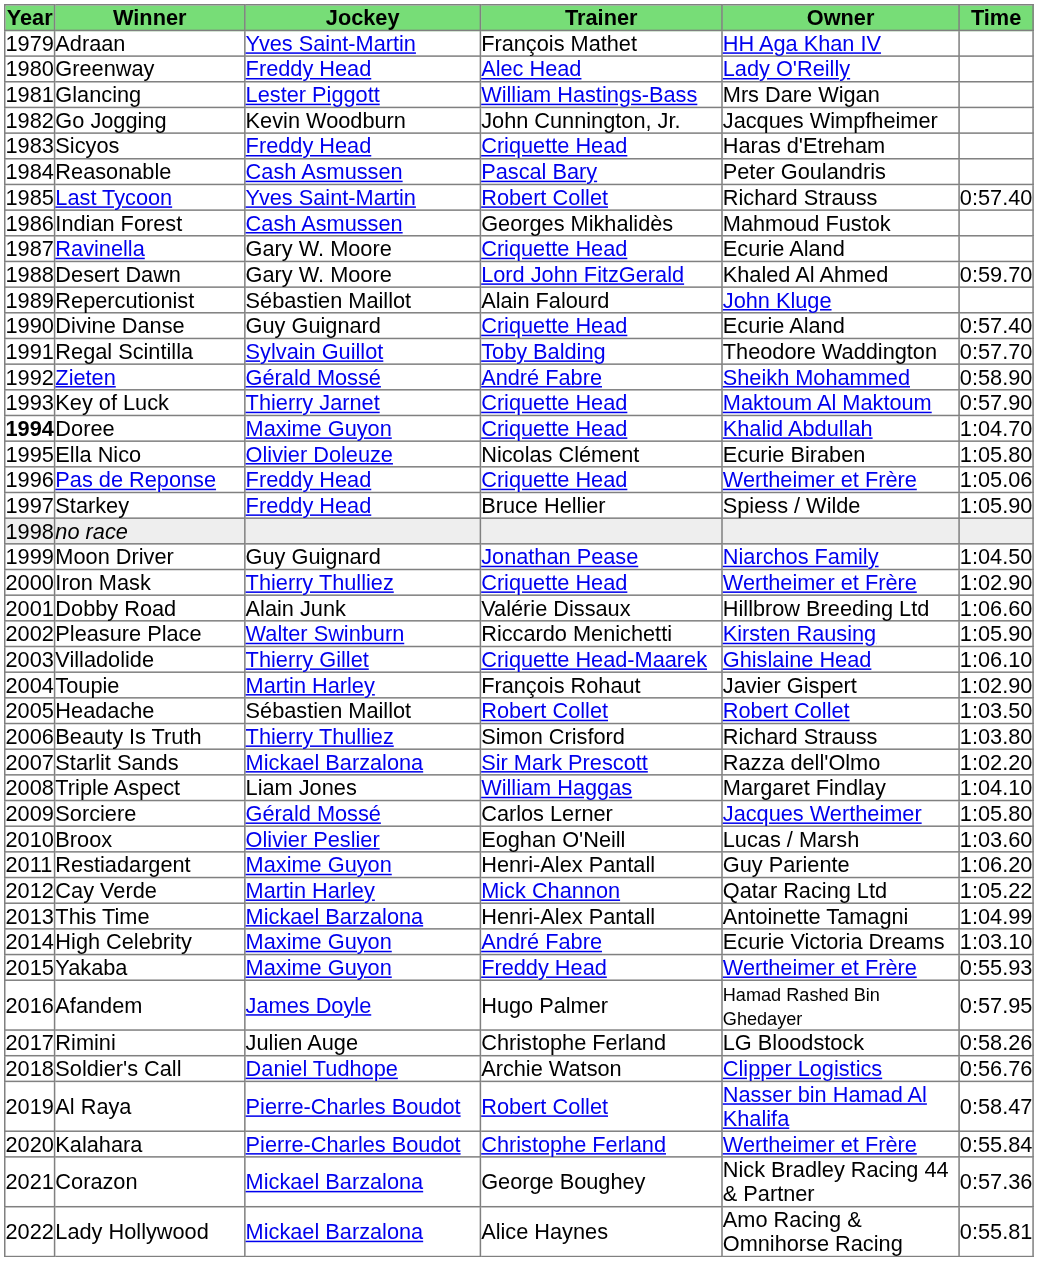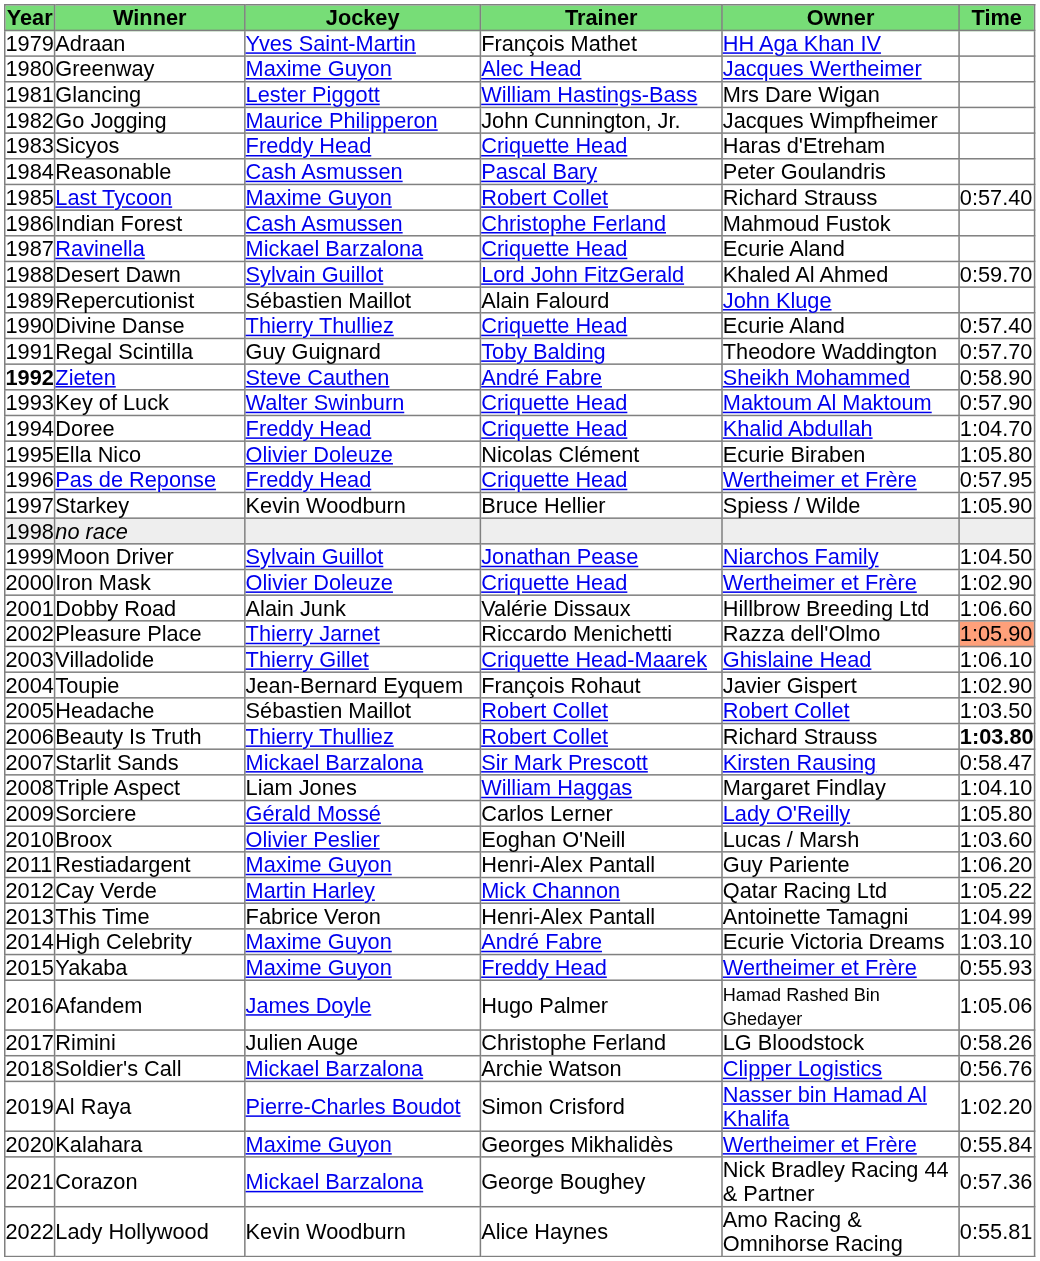 <table class = "sortable" | border="1" cellpadding="0" style="border-collapse: collapse; font-size:90%">
 <tr bgcolor="#77dd77" align="center">
 <th>Year</th>
 <th>Winner</th>
 <th>Jockey</th>
 <th>Trainer</th>
 <th>Owner</th>
 <th>Time</th>
 </tr>
 <tr>
 <td>1979</td>
 <td width=125px>Adraan</td>
 <td width=155px><a href='#'>Yves Saint-Martin</a></td>
 <td width=159px>François Mathet</td>
 <td width=156px><a href='#'>HH Aga Khan IV</a></td>
 <td></td>
 </tr>
 <tr>
 <td>1980</td>
 <td>Greenway</td>
-<td><a href='#'>Freddy Head</a></td>
+<td><a href='#'>Maxime Guyon</a></td>
 <td><a href='#'>Alec Head</a></td>
-<td><a href='#'>Lady O'Reilly</a></td>
+<td><a href='#'>Jacques Wertheimer</a></td>
 <td></td>
 </tr>
 <tr>
 <td>1981</td>
 <td>Glancing</td>
 <td><a href='#'>Lester Piggott</a></td>
 <td><a href='#'>William Hastings-Bass</a></td>
 <td>Mrs Dare Wigan</td>
 <td></td>
 </tr>
 <tr>
 <td>1982</td>
 <td>Go Jogging</td>
-<td>Kevin Woodburn</td>
+<td><a href='#'>Maurice Philipperon</a></td>
 <td>John Cunnington, Jr.</td>
 <td>Jacques Wimpfheimer</td>
 <td></td>
 </tr>
 <tr>
 <td>1983</td>
 <td>Sicyos</td>
 <td><a href='#'>Freddy Head</a></td>
 <td><a href='#'>Criquette Head</a></td>
 <td>Haras d'Etreham</td>
 <td></td>
 </tr>
 <tr>
 <td>1984</td>
 <td>Reasonable</td>
 <td><a href='#'>Cash Asmussen</a></td>
 <td><a href='#'>Pascal Bary</a></td>
 <td>Peter Goulandris</td>
 <td></td>
 </tr>
 <tr>
 <td>1985</td>
 <td><a href='#'>Last Tycoon</a></td>
-<td><a href='#'>Yves Saint-Martin</a></td>
+<td><a href='#'>Maxime Guyon</a></td>
 <td><a href='#'>Robert Collet</a></td>
 <td>Richard Strauss</td>
 <td>0:57.40</td>
 </tr>
 <tr>
 <td>1986</td>
 <td>Indian Forest</td>
 <td><a href='#'>Cash Asmussen</a></td>
-<td>Georges Mikhalidès</td>
+<td><a href='#'>Christophe Ferland</a></td>
 <td>Mahmoud Fustok</td>
 <td></td>
 </tr>
 <tr>
 <td>1987</td>
 <td><a href='#'>Ravinella</a></td>
-<td>Gary W. Moore</td>
+<td><a href='#'>Mickael Barzalona</a></td>
 <td><a href='#'>Criquette Head</a></td>
 <td>Ecurie Aland</td>
 <td></td>
 </tr>
 <tr>
 <td>1988</td>
 <td>Desert Dawn</td>
-<td>Gary W. Moore</td>
+<td><a href='#'>Sylvain Guillot</a></td>
 <td><a href='#'>Lord John FitzGerald</a></td>
 <td>Khaled Al Ahmed</td>
 <td>0:59.70</td>
 </tr>
 <tr>
 <td>1989</td>
 <td>Repercutionist</td>
 <td>Sébastien Maillot</td>
 <td>Alain Falourd</td>
 <td><a href='#'>John Kluge</a></td>
 <td></td>
 </tr>
 <tr>
 <td>1990</td>
 <td>Divine Danse</td>
-<td>Guy Guignard</td>
+<td><a href='#'>Thierry Thulliez</a></td>
 <td><a href='#'>Criquette Head</a></td>
 <td>Ecurie Aland</td>
 <td>0:57.40</td>
 </tr>
 <tr>
 <td>1991</td>
 <td>Regal Scintilla</td>
-<td><a href='#'>Sylvain Guillot</a></td>
+<td>Guy Guignard</td>
 <td><a href='#'>Toby Balding</a></td>
 <td>Theodore Waddington</td>
 <td>0:57.70</td>
 </tr>
 <tr>
-<td>1992</td>
+<td><strong>1992</strong></td>
 <td><a href='#'>Zieten</a></td>
-<td><a href='#'>Gérald Mossé</a></td>
+<td><a href='#'>Steve Cauthen</a></td>
 <td><a href='#'>André Fabre</a></td>
 <td><a href='#'>Sheikh Mohammed</a></td>
 <td>0:58.90</td>
 </tr>
 <tr>
 <td>1993</td>
 <td>Key of Luck</td>
-<td><a href='#'>Thierry Jarnet</a></td>
+<td><a href='#'>Walter Swinburn</a></td>
 <td><a href='#'>Criquette Head</a></td>
 <td><a href='#'>Maktoum Al Maktoum</a></td>
 <td>0:57.90</td>
 </tr>
 <tr>
-<td><strong>1994</strong></td>
+<td>1994</td>
 <td>Doree</td>
-<td><a href='#'>Maxime Guyon</a></td>
+<td><a href='#'>Freddy Head</a></td>
 <td><a href='#'>Criquette Head</a></td>
 <td><a href='#'>Khalid Abdullah</a></td>
 <td>1:04.70</td>
 </tr>
 <tr>
 <td>1995</td>
 <td>Ella Nico </td>
 <td><a href='#'>Olivier Doleuze</a></td>
 <td>Nicolas Clément</td>
 <td>Ecurie Biraben</td>
 <td>1:05.80</td>
 </tr>
 <tr>
 <td>1996</td>
 <td><a href='#'>Pas de Reponse</a></td>
 <td><a href='#'>Freddy Head</a></td>
 <td><a href='#'>Criquette Head</a></td>
 <td><a href='#'>Wertheimer et Frère</a></td>
-<td>1:05.06</td>
+<td>0:57.95</td>
 </tr>
 <tr>
 <td>1997</td>
 <td>Starkey</td>
-<td><a href='#'>Freddy Head</a></td>
+<td>Kevin Woodburn</td>
 <td>Bruce Hellier</td>
 <td>Spiess / Wilde </td>
 <td>1:05.90</td>
 </tr>
 <tr bgcolor="#eeeeee">
 <td>1998</td>
 <td><em>no race</em></td>
 <td></td>
 <td></td>
 <td></td>
 <td></td>
 </tr>
 <tr>
 <td>1999</td>
 <td>Moon Driver</td>
-<td>Guy Guignard</td>
+<td><a href='#'>Sylvain Guillot</a></td>
 <td><a href='#'>Jonathan Pease</a></td>
 <td><a href='#'>Niarchos Family</a></td>
 <td>1:04.50</td>
 </tr>
 <tr>
 <td>2000</td>
 <td>Iron Mask</td>
-<td><a href='#'>Thierry Thulliez</a></td>
+<td><a href='#'>Olivier Doleuze</a></td>
 <td><a href='#'>Criquette Head</a></td>
 <td><a href='#'>Wertheimer et Frère</a></td>
 <td>1:02.90</td>
 </tr>
 <tr>
 <td>2001</td>
 <td>Dobby Road</td>
 <td>Alain Junk</td>
 <td>Valérie Dissaux</td>
 <td>Hillbrow Breeding Ltd</td>
 <td>1:06.60</td>
 </tr>
 <tr>
 <td>2002</td>
 <td>Pleasure Place</td>
-<td><a href='#'>Walter Swinburn</a></td>
+<td><a href='#'>Thierry Jarnet</a></td>
 <td>Riccardo Menichetti</td>
-<td><a href='#'>Kirsten Rausing</a></td>
-<td>1:05.90</td>
+<td>Razza dell'Olmo</td>
+<td style="background: lightsalmon;">1:05.90</td>
 </tr>
 <tr>
 <td>2003</td>
 <td>Villadolide</td>
 <td><a href='#'>Thierry Gillet</a></td>
 <td><a href='#'>Criquette Head-Maarek</a></td>
 <td><a href='#'>Ghislaine Head</a></td>
 <td>1:06.10</td>
 </tr>
 <tr>
 <td>2004</td>
 <td>Toupie</td>
-<td><a href='#'>Martin Harley</a></td>
+<td>Jean-Bernard Eyquem</td>
 <td>François Rohaut</td>
 <td>Javier Gispert</td>
 <td>1:02.90</td>
 </tr>
 <tr>
 <td>2005</td>
 <td>Headache</td>
 <td>Sébastien Maillot</td>
 <td><a href='#'>Robert Collet</a></td>
 <td><a href='#'>Robert Collet</a></td>
 <td>1:03.50</td>
 </tr>
 <tr>
 <td>2006</td>
 <td>Beauty Is Truth</td>
 <td><a href='#'>Thierry Thulliez</a></td>
-<td>Simon Crisford</td>
+<td><a href='#'>Robert Collet</a></td>
 <td>Richard Strauss</td>
-<td>1:03.80</td>
+<td><strong>1:03.80</strong></td>
 </tr>
 <tr>
 <td>2007</td>
 <td>Starlit Sands</td>
 <td><a href='#'>Mickael Barzalona</a></td>
 <td><a href='#'>Sir Mark Prescott</a></td>
-<td>Razza dell'Olmo</td>
-<td>1:02.20</td>
+<td><a href='#'>Kirsten Rausing</a></td>
+<td>0:58.47</td>
 </tr>
 <tr>
 <td>2008</td>
 <td>Triple Aspect</td>
 <td>Liam Jones</td>
 <td><a href='#'>William Haggas</a></td>
 <td>Margaret Findlay</td>
 <td>1:04.10</td>
 </tr>
 <tr>
 <td>2009</td>
 <td>Sorciere</td>
 <td><a href='#'>Gérald Mossé</a></td>
 <td>Carlos Lerner</td>
-<td><a href='#'>Jacques Wertheimer</a></td>
+<td><a href='#'>Lady O'Reilly</a></td>
 <td>1:05.80</td>
 </tr>
 <tr>
 <td>2010</td>
 <td>Broox</td>
 <td><a href='#'>Olivier Peslier</a></td>
 <td>Eoghan O'Neill</td>
 <td>Lucas / Marsh </td>
 <td>1:03.60</td>
 </tr>
 <tr>
 <td>2011</td>
 <td>Restiadargent</td>
 <td><a href='#'>Maxime Guyon</a></td>
 <td>Henri-Alex Pantall</td>
 <td>Guy Pariente</td>
 <td>1:06.20</td>
 </tr>
 <tr>
 <td>2012</td>
 <td>Cay Verde</td>
 <td><a href='#'>Martin Harley</a></td>
 <td><a href='#'>Mick Channon</a></td>
 <td>Qatar Racing Ltd</td>
 <td>1:05.22</td>
 </tr>
 <tr>
 <td>2013</td>
 <td>This Time</td>
-<td><a href='#'>Mickael Barzalona</a></td>
+<td>Fabrice Veron</td>
 <td>Henri-Alex Pantall</td>
 <td>Antoinette Tamagni</td>
 <td>1:04.99</td>
 </tr>
 <tr>
 <td>2014</td>
 <td>High Celebrity</td>
 <td><a href='#'>Maxime Guyon</a></td>
 <td><a href='#'>André Fabre</a></td>
 <td>Ecurie Victoria Dreams</td>
 <td>1:03.10</td>
 </tr>
 <tr>
 <td>2015</td>
 <td>Yakaba</td>
 <td><a href='#'>Maxime Guyon</a></td>
 <td><a href='#'>Freddy Head</a></td>
 <td><a href='#'>Wertheimer et Frère</a></td>
 <td>0:55.93</td>
 </tr>
 <tr>
 <td>2016</td>
 <td>Afandem</td>
 <td><a href='#'>James Doyle</a></td>
 <td>Hugo Palmer</td>
 <td><small>Hamad Rashed Bin Ghedayer</small></td>
-<td>0:57.95</td>
+<td>1:05.06</td>
 </tr>
 <tr>
 <td>2017</td>
 <td>Rimini</td>
 <td>Julien Auge</td>
 <td>Christophe Ferland</td>
 <td>LG Bloodstock</td>
 <td>0:58.26</td>
 </tr>
 <tr>
 <td>2018</td>
 <td>Soldier's Call</td>
-<td><a href='#'>Daniel Tudhope</a></td>
+<td><a href='#'>Mickael Barzalona</a></td>
 <td>Archie Watson</td>
 <td><a href='#'>Clipper Logistics</a></td>
 <td>0:56.76</td>
 </tr>
 <tr>
 <td>2019</td>
 <td>Al Raya</td>
 <td><a href='#'>Pierre-Charles Boudot</a></td>
-<td><a href='#'>Robert Collet</a></td>
+<td>Simon Crisford</td>
 <td><a href='#'>Nasser bin Hamad Al Khalifa</a></td>
-<td>0:58.47</td>
+<td>1:02.20</td>
 </tr>
 <tr>
 <td>2020</td>
 <td>Kalahara </td>
-<td><a href='#'>Pierre-Charles Boudot</a></td>
-<td><a href='#'>Christophe Ferland</a></td>
+<td><a href='#'>Maxime Guyon</a></td>
+<td>Georges Mikhalidès</td>
 <td><a href='#'>Wertheimer et Frère</a></td>
 <td>0:55.84</td>
 </tr>
 <tr>
 <td>2021</td>
 <td>Corazon</td>
 <td><a href='#'>Mickael Barzalona</a></td>
 <td>George Boughey</td>
 <td>Nick Bradley Racing 44 & Partner</td>
 <td>0:57.36</td>
 </tr>
 <tr>
 <td>2022</td>
 <td>Lady Hollywood</td>
-<td><a href='#'>Mickael Barzalona</a></td>
+<td>Kevin Woodburn</td>
 <td>Alice Haynes</td>
 <td>Amo Racing & Omnihorse Racing</td>
 <td>0:55.81</td>
 </tr>
 </table>
